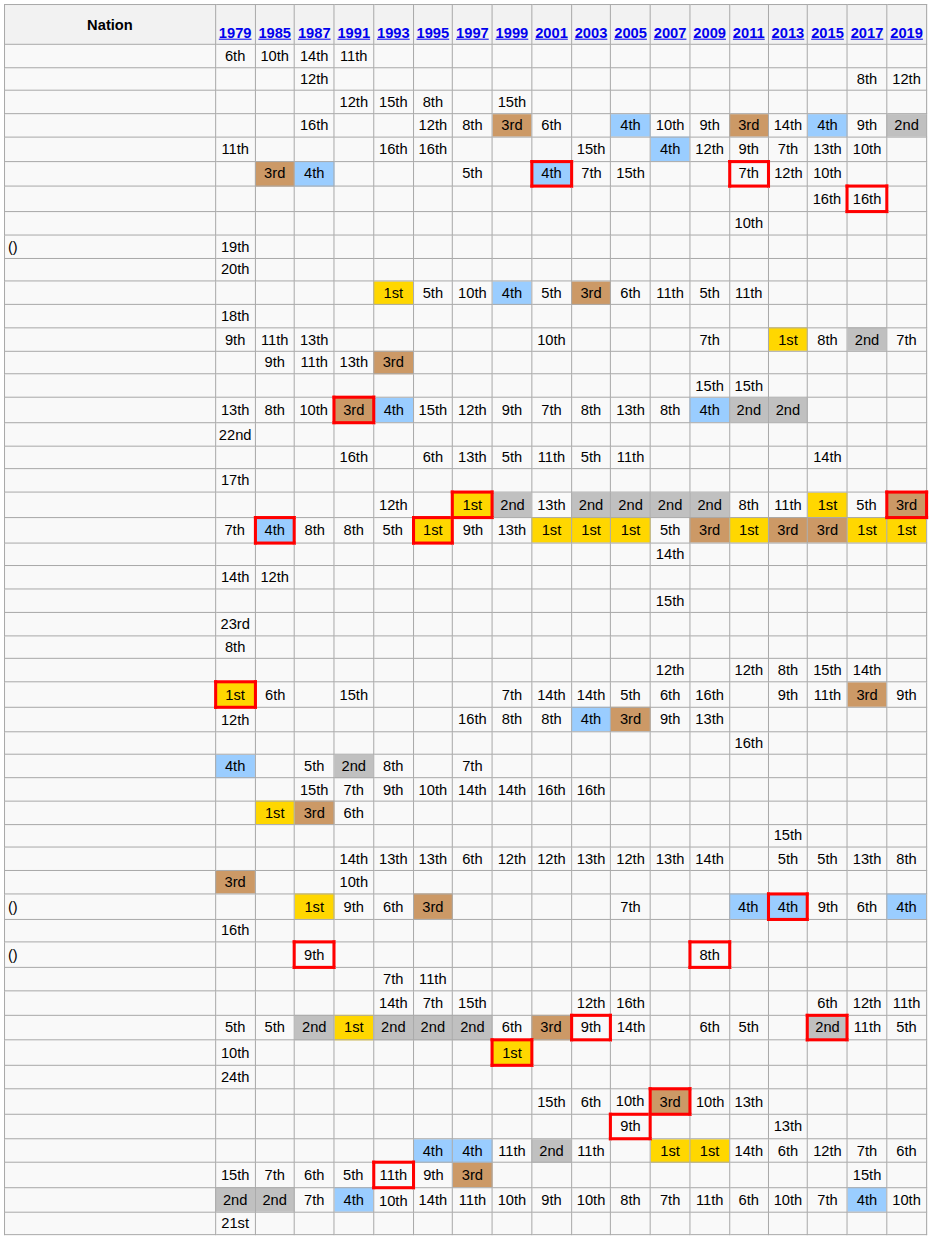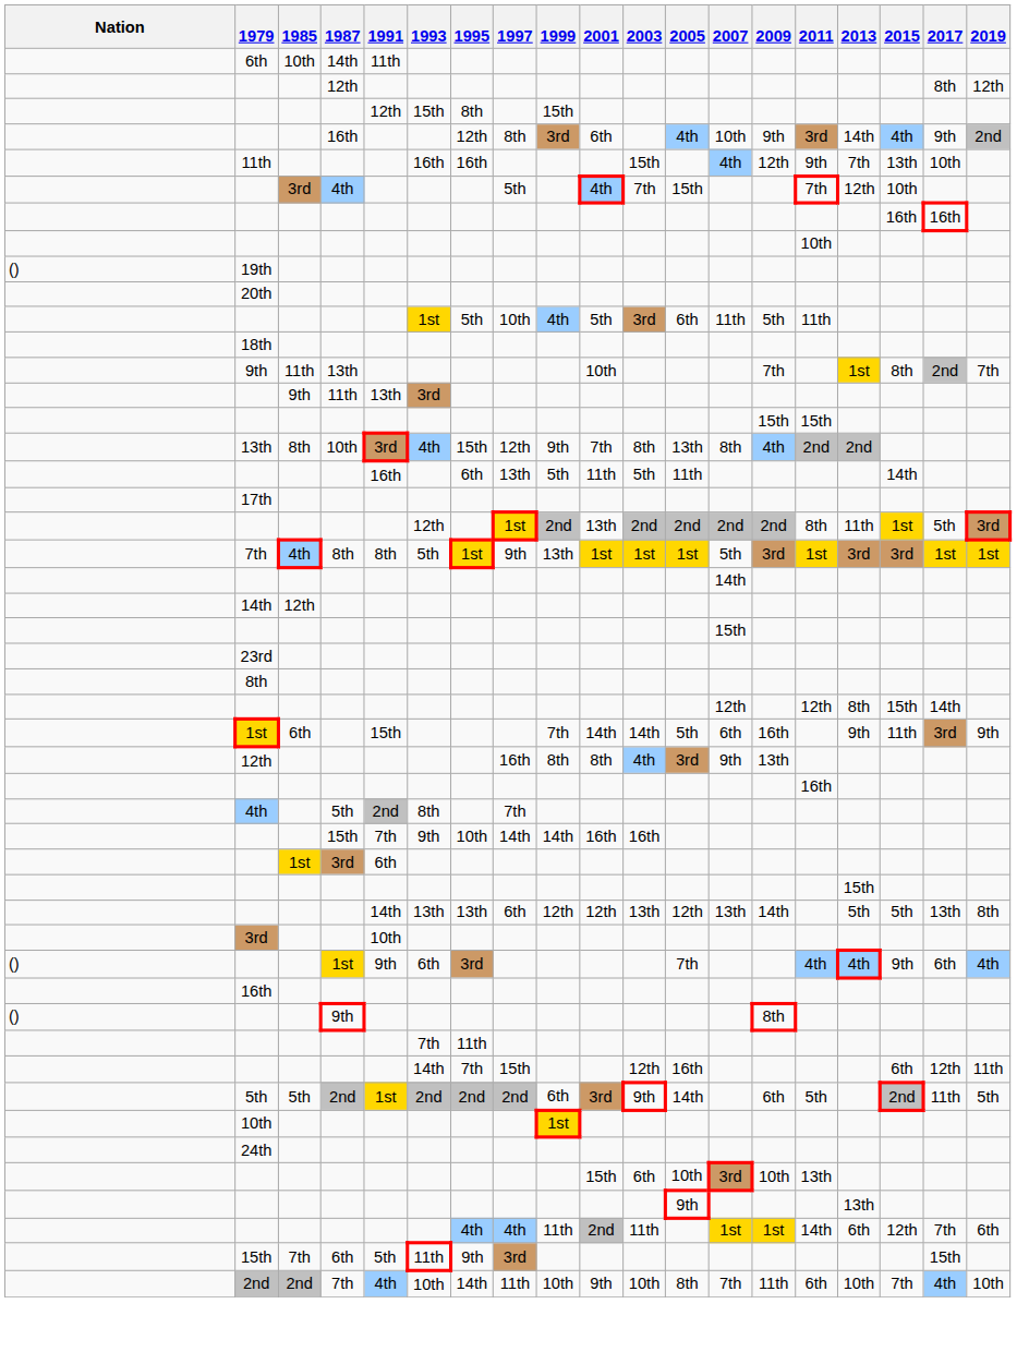 <table class="wikitable" style="text-align:center; font-size:90%">
 <tr>
 <th width=200>Nation</th>
 <th><br><a href='#'>1979</a></th>
 <th><br><a href='#'>1985</a></th>
 <th><br><a href='#'>1987</a></th>
 <th><br><a href='#'>1991</a></th>
 <th><br><a href='#'>1993</a></th>
 <th><br><a href='#'>1995</a></th>
 <th><br><a href='#'>1997</a></th>
 <th><br><a href='#'>1999</a></th>
 <th><br><a href='#'>2001</a></th>
 <th><br><a href='#'>2003</a></th>
 <th><br><a href='#'>2005</a></th>
 <th><br><a href='#'>2007</a></th>
 <th><br><a href='#'>2009</a></th>
 <th><br><a href='#'>2011</a></th>
 <th><br><a href='#'>2013</a></th>
 <th><br><a href='#'>2015</a></th>
 <th><br><a href='#'>2017</a></th>
 <th><br><a href='#'>2019</a></th>
 </tr>
 <tr>
 <td align=left></td>
 <td>6th</td>
 <td>10th</td>
 <td>14th</td>
 <td>11th</td>
 <td></td>
 <td></td>
 <td></td>
 <td></td>
 <td></td>
 <td></td>
 <td></td>
 <td></td>
 <td></td>
 <td></td>
 <td></td>
 <td></td>
 <td></td>
 <td></td>
 </tr>
 <tr>
 <td align=left></td>
 <td></td>
 <td></td>
 <td>12th</td>
 <td></td>
 <td></td>
 <td></td>
 <td></td>
 <td></td>
 <td></td>
 <td></td>
 <td></td>
 <td></td>
 <td></td>
 <td></td>
 <td></td>
 <td></td>
 <td>8th</td>
 <td>12th</td>
 </tr>
 <tr>
 <td align=left></td>
 <td></td>
 <td></td>
 <td></td>
 <td>12th</td>
 <td>15th</td>
 <td>8th</td>
 <td></td>
 <td>15th</td>
 <td></td>
 <td></td>
 <td></td>
 <td></td>
 <td></td>
 <td></td>
 <td></td>
 <td></td>
 <td></td>
 <td></td>
 </tr>
 <tr>
 <td align=left></td>
 <td></td>
 <td></td>
 <td>16th</td>
 <td></td>
 <td></td>
 <td>12th</td>
 <td>8th</td>
 <td bgcolor=#cc9966>3rd</td>
 <td>6th</td>
 <td></td>
 <td bgcolor=#9acdff>4th</td>
 <td>10th</td>
 <td>9th</td>
 <td bgcolor=#cc9966>3rd</td>
 <td>14th</td>
 <td bgcolor=#9acdff>4th</td>
 <td>9th</td>
 <td bgcolor=silver>2nd</td>
 </tr>
 <tr>
 <td align=left></td>
 <td>11th</td>
 <td></td>
 <td></td>
 <td></td>
 <td>16th</td>
 <td>16th</td>
 <td></td>
 <td></td>
 <td></td>
 <td>15th</td>
 <td></td>
 <td bgcolor=#9acdff>4th</td>
 <td>12th</td>
 <td>9th</td>
 <td>7th</td>
 <td>13th</td>
 <td>10th</td>
 <td></td>
 </tr>
 <tr>
 <td align=left></td>
 <td></td>
 <td bgcolor=#cc9966>3rd</td>
 <td bgcolor=#9acdff>4th</td>
 <td></td>
 <td></td>
 <td></td>
 <td>5th</td>
 <td></td>
 <td style="border: 3px solid red" bgcolor=#9acdff>4th</td>
 <td>7th</td>
 <td>15th</td>
 <td></td>
 <td></td>
 <td style="border: 3px solid red">7th</td>
 <td>12th</td>
 <td>10th</td>
 <td></td>
 <td></td>
 </tr>
 <tr>
 <td align=left></td>
 <td></td>
 <td></td>
 <td></td>
 <td></td>
 <td></td>
 <td></td>
 <td></td>
 <td></td>
 <td></td>
 <td></td>
 <td></td>
 <td></td>
 <td></td>
 <td></td>
 <td></td>
 <td>16th</td>
 <td style="border: 3px solid red">16th</td>
 <td></td>
 </tr>
 <tr>
 <td align=left></td>
 <td></td>
 <td></td>
 <td></td>
 <td></td>
 <td></td>
 <td></td>
 <td></td>
 <td></td>
 <td></td>
 <td></td>
 <td></td>
 <td></td>
 <td></td>
 <td>10th</td>
 <td></td>
 <td></td>
 <td></td>
 <td></td>
 </tr>
 <tr>
 <td align=left> ()</td>
 <td>19th</td>
 <td></td>
 <td></td>
 <td></td>
 <td></td>
 <td></td>
 <td></td>
 <td></td>
 <td></td>
 <td></td>
 <td></td>
 <td></td>
 <td></td>
 <td></td>
 <td></td>
 <td></td>
 <td></td>
 <td></td>
 </tr>
 <tr>
 <td align=left></td>
 <td>20th</td>
 <td></td>
 <td></td>
 <td></td>
 <td></td>
 <td></td>
 <td></td>
 <td></td>
 <td></td>
 <td></td>
 <td></td>
 <td></td>
 <td></td>
 <td></td>
 <td></td>
 <td></td>
 <td></td>
 <td></td>
 </tr>
 <tr>
 <td align=left></td>
 <td></td>
 <td></td>
 <td></td>
 <td></td>
 <td bgcolor=gold>1st</td>
 <td>5th</td>
 <td>10th</td>
 <td bgcolor=#9acdff>4th</td>
 <td>5th</td>
 <td bgcolor=#cc9966>3rd</td>
 <td>6th</td>
 <td>11th</td>
 <td>5th</td>
 <td>11th</td>
 <td></td>
 <td></td>
 <td></td>
 <td></td>
 </tr>
 <tr>
 <td align=left></td>
 <td>18th</td>
 <td></td>
 <td></td>
 <td></td>
 <td></td>
 <td></td>
 <td></td>
 <td></td>
 <td></td>
 <td></td>
 <td></td>
 <td></td>
 <td></td>
 <td></td>
 <td></td>
 <td></td>
 <td></td>
 <td></td>
 </tr>
 <tr>
 <td align=left></td>
 <td>9th</td>
 <td>11th</td>
 <td>13th</td>
 <td></td>
 <td></td>
 <td></td>
 <td></td>
 <td></td>
 <td>10th</td>
 <td></td>
 <td></td>
 <td></td>
 <td>7th</td>
 <td></td>
 <td bgcolor=gold>1st</td>
 <td>8th</td>
 <td bgcolor=silver>2nd</td>
 <td>7th</td>
 </tr>
 <tr>
 <td align=left></td>
 <td></td>
 <td>9th</td>
 <td>11th</td>
 <td>13th</td>
 <td bgcolor=#cc9966>3rd</td>
 <td></td>
 <td></td>
 <td></td>
 <td></td>
 <td></td>
 <td></td>
 <td></td>
 <td></td>
 <td></td>
 <td></td>
 <td></td>
 <td></td>
 <td></td>
 </tr>
 <tr>
 <td align=left></td>
 <td></td>
 <td></td>
 <td></td>
 <td></td>
 <td></td>
 <td></td>
 <td></td>
 <td></td>
 <td></td>
 <td></td>
 <td></td>
 <td></td>
 <td>15th</td>
 <td>15th</td>
 <td></td>
 <td></td>
 <td></td>
 <td></td>
 </tr>
 <tr>
 <td align=left></td>
 <td>13th</td>
 <td>8th</td>
 <td>10th</td>
 <td style="border: 3px solid red" bgcolor=#cc9966>3rd</td>
 <td bgcolor=#9acdff>4th</td>
 <td>15th</td>
 <td>12th</td>
 <td>9th</td>
 <td>7th</td>
 <td>8th</td>
 <td>13th</td>
 <td>8th</td>
 <td bgcolor=#9acdff>4th</td>
 <td bgcolor=silver>2nd</td>
 <td bgcolor=silver>2nd</td>
-<td></td>
-<td></td>
-<td></td>
-</tr>
-<tr>
-<td align=left></td>
-<td>22nd</td>
-<td></td>
-<td></td>
-<td></td>
-<td></td>
-<td></td>
-<td></td>
-<td></td>
-<td></td>
-<td></td>
-<td></td>
-<td></td>
-<td></td>
-<td></td>
-<td></td>
 <td></td>
 <td></td>
 <td></td>
 </tr>
 <tr>
 <td align=left></td>
 <td></td>
 <td></td>
 <td></td>
 <td>16th</td>
 <td></td>
 <td>6th</td>
 <td>13th</td>
 <td>5th</td>
 <td>11th</td>
 <td>5th</td>
 <td>11th</td>
 <td></td>
 <td></td>
 <td></td>
 <td></td>
 <td>14th</td>
 <td></td>
 <td></td>
 </tr>
 <tr>
 <td align=left></td>
 <td>17th</td>
 <td></td>
 <td></td>
 <td></td>
 <td></td>
 <td></td>
 <td></td>
 <td></td>
 <td></td>
 <td></td>
 <td></td>
 <td></td>
 <td></td>
 <td></td>
 <td></td>
 <td></td>
 <td></td>
 <td></td>
 </tr>
 <tr>
 <td align=left></td>
 <td></td>
 <td></td>
 <td></td>
 <td></td>
 <td>12th</td>
 <td></td>
 <td style="border: 3px solid red" bgcolor=gold>1st</td>
 <td bgcolor=silver>2nd</td>
 <td>13th</td>
 <td bgcolor=silver>2nd</td>
 <td bgcolor=silver>2nd</td>
 <td bgcolor=silver>2nd</td>
 <td bgcolor=silver>2nd</td>
 <td>8th</td>
 <td>11th</td>
 <td bgcolor=gold>1st</td>
 <td>5th</td>
 <td style="border: 3px solid red" bgcolor=#cc9966>3rd</td>
 </tr>
 <tr>
 <td align=left></td>
 <td>7th</td>
 <td style="border: 3px solid red" bgcolor=#9acdff>4th</td>
 <td>8th</td>
 <td>8th</td>
 <td>5th</td>
 <td style="border: 3px solid red" bgcolor=gold>1st</td>
 <td>9th</td>
 <td>13th</td>
 <td bgcolor=gold>1st</td>
 <td bgcolor=gold>1st</td>
 <td bgcolor=gold>1st</td>
 <td>5th</td>
 <td bgcolor=#cc9966>3rd</td>
 <td bgcolor=gold>1st</td>
 <td bgcolor=#cc9966>3rd</td>
 <td bgcolor=#cc9966>3rd</td>
 <td bgcolor=gold>1st</td>
 <td bgcolor=gold>1st</td>
 </tr>
 <tr>
 <td align=left></td>
 <td></td>
 <td></td>
 <td></td>
 <td></td>
 <td></td>
 <td></td>
 <td></td>
 <td></td>
 <td></td>
 <td></td>
 <td></td>
 <td>14th</td>
 <td></td>
 <td></td>
 <td></td>
 <td></td>
 <td></td>
 <td></td>
 </tr>
 <tr>
 <td align=left></td>
 <td>14th</td>
 <td>12th</td>
 <td></td>
 <td></td>
 <td></td>
 <td></td>
 <td></td>
 <td></td>
 <td></td>
 <td></td>
 <td></td>
 <td></td>
 <td></td>
 <td></td>
 <td></td>
 <td></td>
 <td></td>
 <td></td>
 </tr>
 <tr>
 <td align=left></td>
 <td></td>
 <td></td>
 <td></td>
 <td></td>
 <td></td>
 <td></td>
 <td></td>
 <td></td>
 <td></td>
 <td></td>
 <td></td>
 <td>15th</td>
 <td></td>
 <td></td>
 <td></td>
 <td></td>
 <td></td>
 <td></td>
 </tr>
 <tr>
 <td align=left></td>
 <td>23rd</td>
 <td></td>
 <td></td>
 <td></td>
 <td></td>
 <td></td>
 <td></td>
 <td></td>
 <td></td>
 <td></td>
 <td></td>
 <td></td>
 <td></td>
 <td></td>
 <td></td>
 <td></td>
 <td></td>
 <td></td>
 </tr>
 <tr>
 <td align=left></td>
 <td>8th</td>
 <td></td>
 <td></td>
 <td></td>
 <td></td>
 <td></td>
 <td></td>
 <td></td>
 <td></td>
 <td></td>
 <td></td>
 <td></td>
 <td></td>
 <td></td>
 <td></td>
 <td></td>
 <td></td>
 <td></td>
 </tr>
 <tr>
 <td align=left></td>
 <td></td>
 <td></td>
 <td></td>
 <td></td>
 <td></td>
 <td></td>
 <td></td>
 <td></td>
 <td></td>
 <td></td>
 <td></td>
 <td>12th</td>
 <td></td>
 <td>12th</td>
 <td>8th</td>
 <td>15th</td>
 <td>14th</td>
 <td></td>
 </tr>
 <tr>
 <td align=left></td>
 <td style="border: 3px solid red" bgcolor=gold>1st</td>
 <td>6th</td>
 <td></td>
 <td>15th</td>
 <td></td>
 <td></td>
 <td></td>
 <td>7th</td>
 <td>14th</td>
 <td>14th</td>
 <td>5th</td>
 <td>6th</td>
 <td>16th</td>
 <td></td>
 <td>9th</td>
 <td>11th</td>
 <td bgcolor=#cc9966>3rd</td>
 <td>9th</td>
 </tr>
 <tr>
 <td align=left></td>
 <td>12th</td>
 <td></td>
 <td></td>
 <td></td>
 <td></td>
 <td></td>
 <td>16th</td>
 <td>8th</td>
 <td>8th</td>
 <td bgcolor=#9acdff>4th</td>
 <td bgcolor=#cc9966>3rd</td>
 <td>9th</td>
 <td>13th</td>
 <td></td>
 <td></td>
 <td></td>
 <td></td>
 <td></td>
 </tr>
 <tr>
 <td align=left></td>
 <td></td>
 <td></td>
 <td></td>
 <td></td>
 <td></td>
 <td></td>
 <td></td>
 <td></td>
 <td></td>
 <td></td>
 <td></td>
 <td></td>
 <td></td>
 <td>16th</td>
 <td></td>
 <td></td>
 <td></td>
 <td></td>
 </tr>
 <tr>
 <td align=left></td>
 <td bgcolor=#9acdff>4th</td>
 <td></td>
 <td>5th</td>
 <td bgcolor=silver>2nd</td>
 <td>8th</td>
 <td></td>
 <td>7th</td>
 <td></td>
 <td></td>
 <td></td>
 <td></td>
 <td></td>
 <td></td>
 <td></td>
 <td></td>
 <td></td>
 <td></td>
 <td></td>
 </tr>
 <tr>
 <td align=left></td>
 <td></td>
 <td></td>
 <td>15th</td>
 <td>7th</td>
 <td>9th</td>
 <td>10th</td>
 <td>14th</td>
 <td>14th</td>
 <td>16th</td>
 <td>16th</td>
 <td></td>
 <td></td>
 <td></td>
 <td></td>
 <td></td>
 <td></td>
 <td></td>
 <td></td>
 </tr>
 <tr>
 <td align=left></td>
 <td></td>
 <td bgcolor=gold>1st</td>
 <td bgcolor=#cc9966>3rd</td>
 <td>6th</td>
 <td></td>
 <td></td>
 <td></td>
 <td></td>
 <td></td>
 <td></td>
 <td></td>
 <td></td>
 <td></td>
 <td></td>
 <td></td>
 <td></td>
 <td></td>
 <td></td>
 </tr>
 <tr>
 <td align=left></td>
 <td></td>
 <td></td>
 <td></td>
 <td></td>
 <td></td>
 <td></td>
 <td></td>
 <td></td>
 <td></td>
 <td></td>
 <td></td>
 <td></td>
 <td></td>
 <td></td>
 <td>15th</td>
 <td></td>
 <td></td>
 <td></td>
 </tr>
 <tr>
 <td align=left></td>
 <td></td>
 <td></td>
 <td></td>
 <td>14th</td>
 <td>13th</td>
 <td>13th</td>
 <td>6th</td>
 <td>12th</td>
 <td>12th</td>
 <td>13th</td>
 <td>12th</td>
 <td>13th</td>
 <td>14th</td>
 <td></td>
 <td>5th</td>
 <td>5th</td>
 <td>13th</td>
 <td>8th</td>
 </tr>
 <tr>
 <td align=left></td>
 <td bgcolor=#cc9966>3rd</td>
 <td></td>
 <td></td>
 <td>10th</td>
 <td></td>
 <td></td>
 <td></td>
 <td></td>
 <td></td>
 <td></td>
 <td></td>
 <td></td>
 <td></td>
 <td></td>
 <td></td>
 <td></td>
 <td></td>
 <td></td>
 </tr>
 <tr>
 <td align=left> ()</td>
 <td></td>
 <td></td>
 <td bgcolor=gold>1st</td>
 <td>9th</td>
 <td>6th</td>
 <td bgcolor=#cc9966>3rd</td>
 <td></td>
 <td></td>
 <td></td>
 <td></td>
 <td>7th</td>
 <td></td>
 <td></td>
 <td bgcolor=#9acdff>4th</td>
 <td style="border: 3px solid red" bgcolor=#9acdff>4th</td>
 <td>9th</td>
 <td>6th</td>
 <td bgcolor=#9acdff>4th</td>
 </tr>
 <tr>
 <td align=left></td>
 <td>16th</td>
 <td></td>
 <td></td>
 <td></td>
 <td></td>
 <td></td>
 <td></td>
 <td></td>
 <td></td>
 <td></td>
 <td></td>
 <td></td>
 <td></td>
 <td></td>
 <td></td>
 <td></td>
 <td></td>
 <td></td>
 </tr>
 <tr>
 <td align=left> ()</td>
 <td></td>
 <td></td>
 <td style="border: 3px solid red">9th</td>
 <td></td>
 <td></td>
 <td></td>
 <td></td>
 <td></td>
 <td></td>
 <td></td>
 <td></td>
 <td></td>
 <td style="border: 3px solid red">8th</td>
 <td></td>
 <td></td>
 <td></td>
 <td></td>
 <td></td>
 </tr>
 <tr>
 <td align=left></td>
 <td></td>
 <td></td>
 <td></td>
 <td></td>
 <td>7th</td>
 <td>11th</td>
 <td></td>
 <td></td>
 <td></td>
 <td></td>
 <td></td>
 <td></td>
 <td></td>
 <td></td>
 <td></td>
 <td></td>
 <td></td>
 <td></td>
 </tr>
 <tr>
 <td align=left></td>
 <td></td>
 <td></td>
 <td></td>
 <td></td>
 <td>14th</td>
 <td>7th</td>
 <td>15th</td>
 <td></td>
 <td></td>
 <td>12th</td>
 <td>16th</td>
 <td></td>
 <td></td>
 <td></td>
 <td></td>
 <td>6th</td>
 <td>12th</td>
 <td>11th</td>
 </tr>
 <tr>
 <td align=left></td>
 <td>5th</td>
 <td>5th</td>
 <td bgcolor=silver>2nd</td>
 <td bgcolor=gold>1st</td>
 <td bgcolor=silver>2nd</td>
 <td bgcolor=silver>2nd</td>
 <td bgcolor=silver>2nd</td>
 <td>6th</td>
 <td bgcolor=#cc9966>3rd</td>
 <td style="border: 3px solid red">9th</td>
 <td>14th</td>
 <td></td>
 <td>6th</td>
 <td>5th</td>
 <td></td>
 <td style="border: 3px solid red" bgcolor=silver>2nd</td>
 <td>11th</td>
 <td>5th</td>
 </tr>
 <tr>
 <td align=left></td>
 <td>10th</td>
 <td></td>
 <td></td>
 <td></td>
 <td></td>
 <td></td>
 <td></td>
 <td style="border: 3px solid red" bgcolor=gold>1st</td>
 <td></td>
 <td></td>
 <td></td>
 <td></td>
 <td></td>
 <td></td>
 <td></td>
 <td></td>
 <td></td>
 <td></td>
 </tr>
 <tr>
 <td align=left></td>
 <td>24th</td>
 <td></td>
 <td></td>
 <td></td>
 <td></td>
 <td></td>
 <td></td>
 <td></td>
 <td></td>
 <td></td>
 <td></td>
 <td></td>
 <td></td>
 <td></td>
 <td></td>
 <td></td>
 <td></td>
 <td></td>
 </tr>
 <tr>
 <td align=left></td>
 <td></td>
 <td></td>
 <td></td>
 <td></td>
 <td></td>
 <td></td>
 <td></td>
 <td></td>
 <td>15th</td>
 <td>6th</td>
 <td>10th</td>
 <td style="border: 3px solid red" bgcolor=#cc9966>3rd</td>
 <td>10th</td>
 <td>13th</td>
 <td></td>
 <td></td>
 <td></td>
 <td></td>
 </tr>
 <tr>
 <td align=left></td>
 <td></td>
 <td></td>
 <td></td>
 <td></td>
 <td></td>
 <td></td>
 <td></td>
 <td></td>
 <td></td>
 <td></td>
 <td style="border: 3px solid red">9th</td>
 <td></td>
 <td></td>
 <td></td>
 <td>13th</td>
 <td></td>
 <td></td>
 <td></td>
 </tr>
 <tr>
 <td align=left></td>
 <td></td>
 <td></td>
 <td></td>
 <td></td>
 <td></td>
 <td bgcolor=#9acdff>4th</td>
 <td bgcolor=#9acdff>4th</td>
 <td>11th</td>
 <td bgcolor=silver>2nd</td>
 <td>11th</td>
 <td></td>
 <td bgcolor=gold>1st</td>
 <td bgcolor=gold>1st</td>
 <td>14th</td>
 <td>6th</td>
 <td>12th</td>
 <td>7th</td>
 <td>6th</td>
 </tr>
 <tr>
 <td align=left></td>
 <td>15th</td>
 <td>7th</td>
 <td>6th</td>
 <td>5th</td>
 <td style="border: 3px solid red">11th</td>
 <td>9th</td>
 <td bgcolor=#cc9966>3rd</td>
 <td></td>
 <td></td>
 <td></td>
 <td></td>
 <td></td>
 <td></td>
 <td></td>
 <td></td>
 <td></td>
 <td>15th</td>
 <td></td>
 </tr>
 <tr>
 <td align=left></td>
 <td bgcolor=silver>2nd</td>
 <td bgcolor=silver>2nd</td>
 <td>7th</td>
 <td bgcolor=#9acdff>4th</td>
 <td>10th</td>
 <td>14th</td>
 <td>11th</td>
 <td>10th</td>
 <td>9th</td>
 <td>10th</td>
 <td>8th</td>
 <td>7th</td>
 <td>11th</td>
 <td>6th</td>
 <td>10th</td>
 <td>7th</td>
 <td bgcolor=#9acdff>4th</td>
 <td>10th</td>
 </tr>
-<tr>
-<td align=left></td>
-<td>21st</td>
-<td></td>
-<td></td>
-<td></td>
-<td></td>
-<td></td>
-<td></td>
-<td></td>
-<td></td>
-<td></td>
-<td></td>
-<td></td>
-<td></td>
-<td></td>
-<td></td>
-<td></td>
-<td></td>
-<td></td>
-</tr>
 </table>
